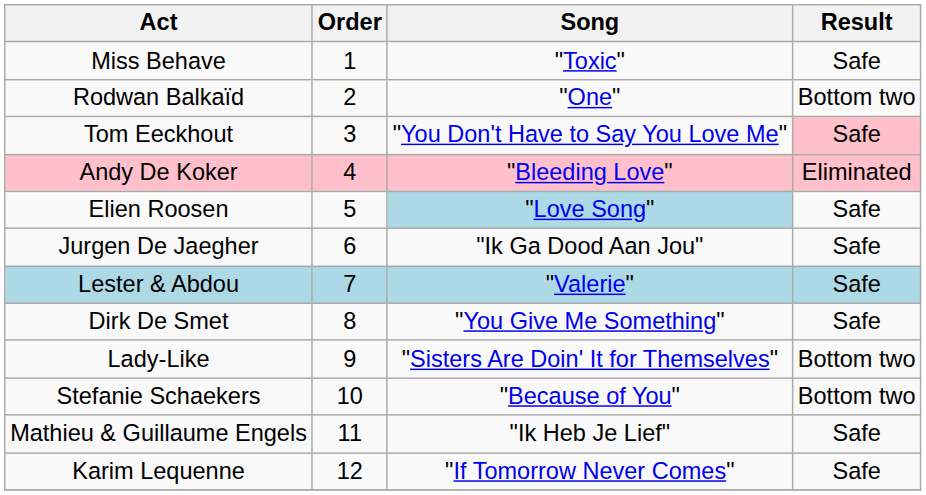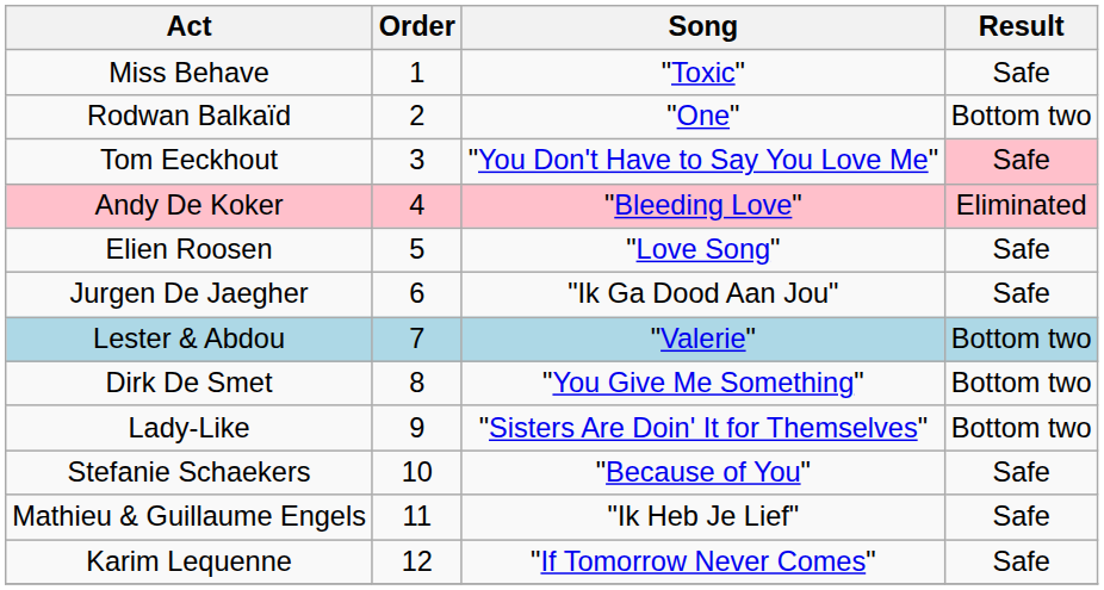 <table class="wikitable plainrowheaders" style="text-align:center;">
 <tr>
 <th scope="col">Act</th>
 <th scope="col">Order</th>
 <th scope="col">Song</th>
 <th scope="col">Result</th>
 </tr>
 <tr>
 <td>Miss Behave</td>
 <td>1</td>
 <td>"<a href='#'>Toxic</a>"</td>
 <td>Safe</td>
 </tr>
 <tr>
 <td>Rodwan Balkaïd</td>
 <td>2</td>
 <td>"<a href='#'>One</a>"</td>
 <td>Bottom two</td>
 </tr>
 <tr>
 <td>Tom Eeckhout</td>
 <td>3</td>
 <td>"<a href='#'>You Don't Have to Say You Love Me</a>"</td>
 <td style="background: pink;">Safe</td>
 </tr>
 <tr style="background:pink;">
 <td>Andy De Koker</td>
 <td>4</td>
 <td>"<a href='#'>Bleeding Love</a>"</td>
 <td>Eliminated</td>
 </tr>
 <tr>
 <td>Elien Roosen</td>
 <td>5</td>
-<td style="background: lightblue;">"<a href='#'>Love Song</a>"</td>
+<td>"<a href='#'>Love Song</a>"</td>
 <td>Safe</td>
 </tr>
 <tr>
 <td>Jurgen De Jaegher</td>
 <td>6</td>
 <td>"Ik Ga Dood Aan Jou"</td>
 <td>Safe</td>
 </tr>
 <tr style="background:lightblue;">
 <td>Lester & Abdou</td>
 <td>7</td>
 <td>"<a href='#'>Valerie</a>"</td>
-<td>Safe</td>
+<td>Bottom two</td>
 </tr>
 <tr>
 <td>Dirk De Smet</td>
 <td>8</td>
 <td>"<a href='#'>You Give Me Something</a>"</td>
-<td>Safe</td>
+<td>Bottom two</td>
 </tr>
 <tr>
 <td>Lady-Like</td>
 <td>9</td>
 <td>"<a href='#'>Sisters Are Doin' It for Themselves</a>"</td>
 <td>Bottom two</td>
 </tr>
 <tr>
 <td>Stefanie Schaekers</td>
 <td>10</td>
 <td>"<a href='#'>Because of You</a>"</td>
-<td>Bottom two</td>
+<td>Safe</td>
 </tr>
 <tr>
 <td>Mathieu & Guillaume Engels</td>
 <td>11</td>
 <td>"Ik Heb Je Lief"</td>
 <td>Safe</td>
 </tr>
 <tr>
 <td>Karim Lequenne</td>
 <td>12</td>
 <td>"<a href='#'>If Tomorrow Never Comes</a>"</td>
 <td>Safe</td>
 </tr>
 <tr>
 </tr>
 </table>
